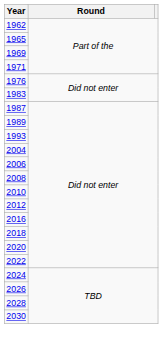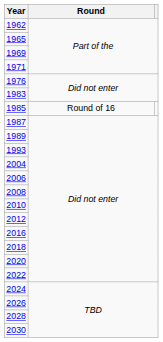 <table class="wikitable" style="text-align: center; font-size:90%">
 <tr>
 <th>Year</th>
 <th style="width:200px">Round</th>
 <th></th>
 </tr>
 <tr>
 <td><a href='#'>1962</a></td>
 <td colspan="2" rowspan="4"><em>Part of the </em></td>
 </tr>
 <tr>
 <td><a href='#'>1965</a></td>
 </tr>
 <tr>
 <td><a href='#'>1969</a></td>
 </tr>
 <tr>
 <td><a href='#'>1971</a></td>
 </tr>
 <tr>
 <td><a href='#'>1976</a></td>
 <td colspan="2" rowspan="2"><em>Did not enter</em></td>
 </tr>
 <tr>
 <td><a href='#'>1983</a></td>
+</tr>
+<tr>
+<td><a href='#'>1985</a></td>
+<td>Round of 16</td>
+<td></td>
 </tr>
 <tr>
 <td><a href='#'>1987</a></td>
 <td colspan="2" rowspan="12"><em>Did not enter</em></td>
 </tr>
 <tr>
 <td><a href='#'>1989</a></td>
 </tr>
 <tr>
 <td><a href='#'>1993</a></td>
 </tr>
 <tr>
 <td><a href='#'>2004</a></td>
 </tr>
 <tr>
 <td><a href='#'>2006</a></td>
 </tr>
 <tr>
 <td><a href='#'>2008</a></td>
 </tr>
 <tr>
 <td><a href='#'>2010</a></td>
 </tr>
 <tr>
 <td><a href='#'>2012</a></td>
 </tr>
 <tr>
 <td><a href='#'>2016</a></td>
 </tr>
 <tr>
 <td><a href='#'>2018</a></td>
 </tr>
 <tr>
 <td><a href='#'>2020</a></td>
 </tr>
 <tr>
 <td><a href='#'>2022</a></td>
 </tr>
 <tr>
 <td><a href='#'>2024</a></td>
 <td colspan="2" rowspan="4"><em>TBD</em></td>
 </tr>
 <tr>
 <td><a href='#'>2026</a></td>
 </tr>
 <tr>
 <td><a href='#'>2028</a></td>
 </tr>
 <tr>
 <td><a href='#'>2030</a></td>
 </tr>
 </table>
